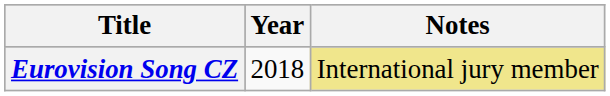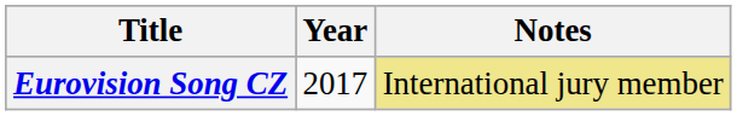 <table class="wikitable sortable plainrowheaders">
 <tr>
 <th>Title</th>
 <th>Year</th>
 <th class="unsortable">Notes</th>
 </tr>
 <tr>
 <th scope="row"><em><a href='#'>Eurovision Song CZ</a></em></th>
-<td>2018</td>
+<td>2017</td>
 <td style="background: khaki;">International jury member</td>
 </tr>
 </table>
